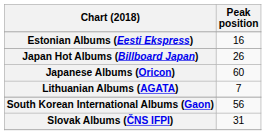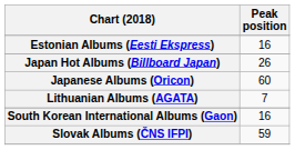 <table class="wikitable sortable plainrowheaders" style="text-align:center">
 <tr>
 <th scope="col">Chart (2018)</th>
 <th scope="col">Peak<br>position</th>
 </tr>
 <tr>
 </tr>
 <tr>
 </tr>
 <tr>
 </tr>
 <tr>
 </tr>
 <tr>
 </tr>
 <tr>
 </tr>
 <tr>
 </tr>
 <tr>
 </tr>
 <tr>
 <th scope="row">Estonian Albums (<em><a href='#'>Eesti Ekspress</a></em>)</th>
 <td>16</td>
 </tr>
 <tr>
 </tr>
 <tr>
 </tr>
 <tr>
 </tr>
 <tr>
 </tr>
 <tr>
 </tr>
 <tr>
 <th scope="row">Japan Hot Albums (<em><a href='#'>Billboard Japan</a></em>)</th>
 <td>26</td>
 </tr>
 <tr>
 <th scope="row">Japanese Albums (<a href='#'>Oricon</a>)</th>
 <td>60</td>
 </tr>
 <tr>
 <th scope="row">Lithuanian Albums (<a href='#'>AGATA</a>)</th>
 <td>7</td>
 </tr>
 <tr>
 </tr>
 <tr>
 </tr>
 <tr>
 </tr>
 <tr>
 </tr>
 <tr>
 </tr>
 <tr>
 <th scope="row">South Korean International Albums (<a href='#'>Gaon</a>)</th>
-<td>56</td>
+<td>16</td>
 </tr>
 <tr>
 <th scope="row">Slovak Albums (<a href='#'>ČNS IFPI</a>)</th>
-<td>31</td>
+<td>59</td>
 </tr>
 <tr>
 </tr>
 <tr>
 </tr>
 <tr>
 </tr>
 <tr>
 </tr>
 <tr>
 </tr>
 </table>
